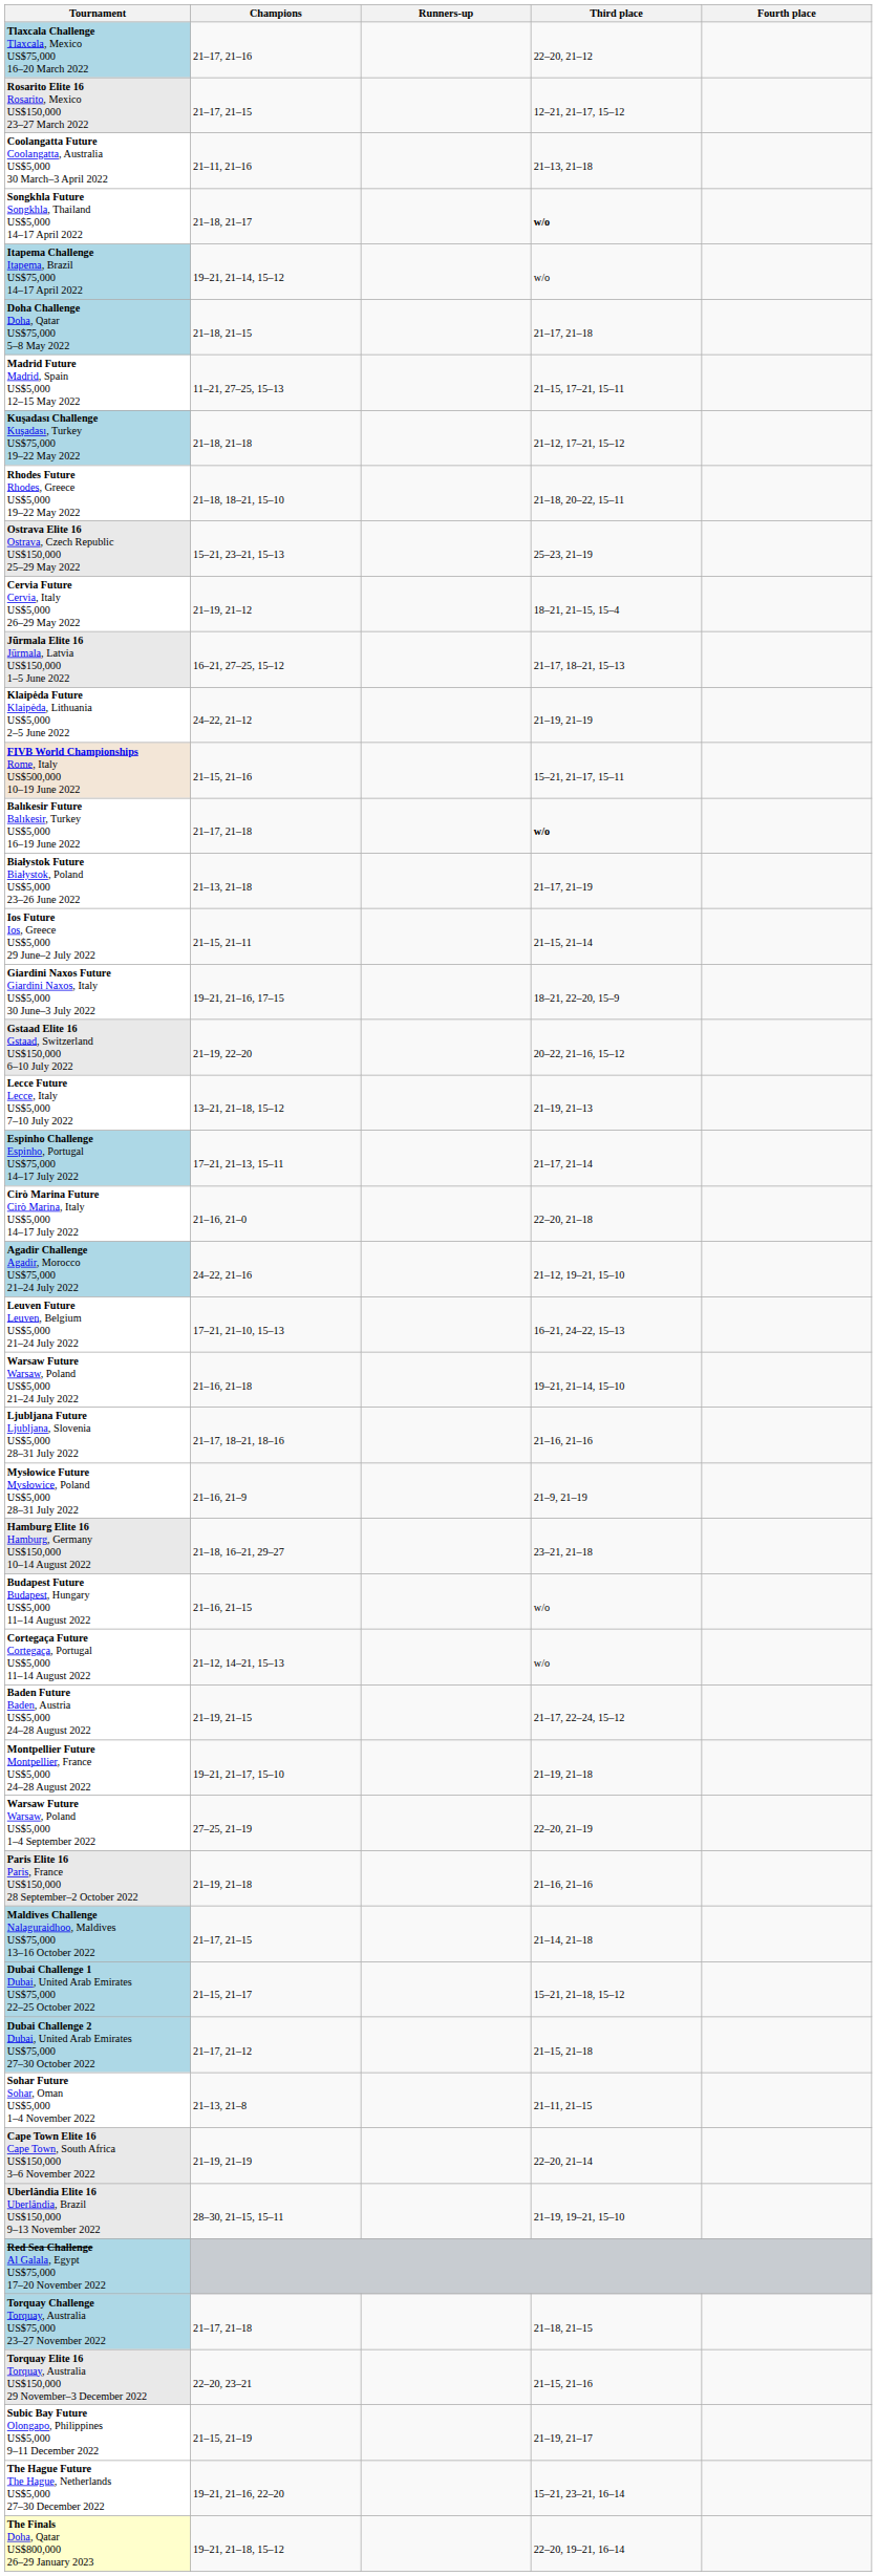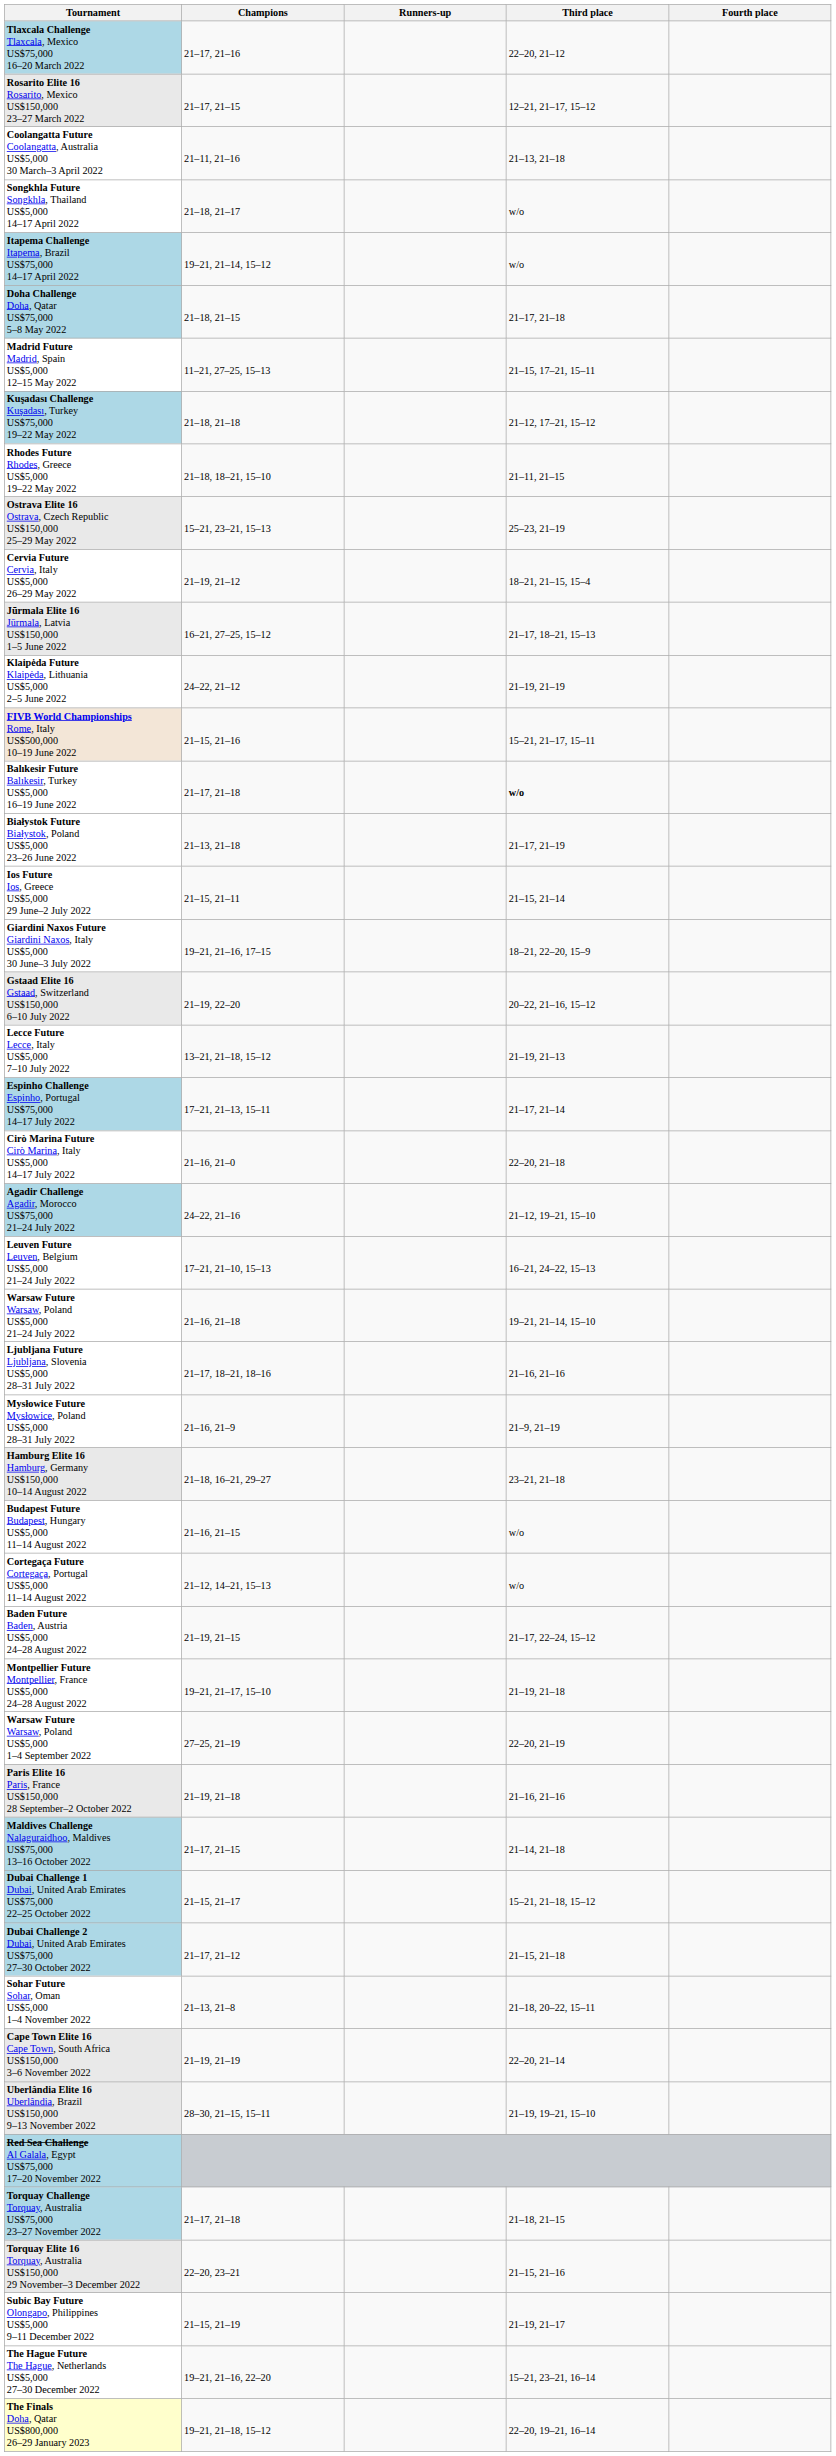 <table class="wikitable sortable nowrap" style=font-size:85%>
 <tr>
 <th width=230>Tournament</th>
 <th width=210>Champions</th>
 <th width=210>Runners-up</th>
 <th width=210>Third place</th>
 <th width=210>Fourth place</th>
 </tr>
 <tr valign=top>
 <td style="background:#ADD8E6;"><strong>Tlaxcala Challenge</strong><br><a href='#'>Tlaxcala</a>, Mexico<br>US$75,000<br>16–20 March 2022</td>
 <td><strong><br></strong><br>21–17, 21–16</td>
 <td><br></td>
 <td><br><br>22–20, 21–12</td>
 <td><br></td>
 </tr>
 <tr valign=top>
 <td style="background:#E9E9E9;"><strong>Rosarito Elite 16</strong><br><a href='#'>Rosarito</a>, Mexico<br>US$150,000<br>23–27 March 2022</td>
 <td><strong><br></strong><br>21–17, 21–15</td>
 <td><br></td>
 <td><br><br>12–21, 21–17, 15–12</td>
 <td><br></td>
 </tr>
 <tr valign=top>
 <td style="background:#ffffff;"><strong>Coolangatta Future</strong><br><a href='#'>Coolangatta</a>, Australia<br>US$5,000<br>30 March–3 April 2022</td>
 <td><strong><br></strong><br>21–11, 21–16</td>
 <td><br></td>
 <td><br><br>21–13, 21–18</td>
 <td><br></td>
 </tr>
 <tr valign=top>
 <td style="background:#ffffff;"><strong>Songkhla Future</strong><br><a href='#'>Songkhla</a>, Thailand<br>US$5,000<br>14–17 April 2022</td>
 <td><strong><br></strong><br>21–18, 21–17</td>
 <td><br></td>
-<td><strong><br><br>w/o</strong></td>
+<td><br><br>w/o</td>
 <td><br></td>
 </tr>
 <tr valign=top>
 <td style="background:#ADD8E6;"><strong>Itapema Challenge</strong><br><a href='#'>Itapema</a>, Brazil<br>US$75,000<br>14–17 April 2022</td>
 <td><strong><br></strong><br>19–21, 21–14, 15–12</td>
 <td><br></td>
 <td><br><br>w/o</td>
 <td><br></td>
 </tr>
 <tr valign=top>
 <td style="background:#ADD8E6;"><strong>Doha Challenge</strong><br><a href='#'>Doha</a>, Qatar<br>US$75,000<br>5–8 May 2022</td>
 <td><strong><br></strong><br>21–18, 21–15</td>
 <td><br></td>
 <td><br><br>21–17, 21–18</td>
 <td><br></td>
 </tr>
 <tr valign=top>
 <td style="background:#ffffff;"><strong>Madrid Future</strong><br><a href='#'>Madrid</a>, Spain<br>US$5,000<br>12–15 May 2022</td>
 <td><strong><br></strong><br>11–21, 27–25, 15–13</td>
 <td><br></td>
 <td><br><br>21–15, 17–21, 15–11</td>
 <td><br></td>
 </tr>
 <tr valign=top>
 <td style="background:#ADD8E6;"><strong>Kuşadası Challenge</strong><br><a href='#'>Kuşadası</a>, Turkey<br>US$75,000<br>19–22 May 2022</td>
 <td><strong><br></strong><br>21–18, 21–18</td>
 <td><br></td>
 <td><br><br>21–12, 17–21, 15–12</td>
 <td><br></td>
 </tr>
 <tr valign=top>
 <td style="background:#ffffff;"><strong>Rhodes Future</strong><br><a href='#'>Rhodes</a>, Greece<br>US$5,000<br>19–22 May 2022</td>
 <td><strong><br></strong><br>21–18, 18–21, 15–10</td>
 <td><br></td>
-<td><br><br>21–18, 20–22, 15–11</td>
+<td><br><br>21–11, 21–15</td>
 <td><br></td>
 </tr>
 <tr valign=top>
 <td style="background:#E9E9E9;"><strong>Ostrava Elite 16</strong><br><a href='#'>Ostrava</a>, Czech Republic<br>US$150,000<br>25–29 May 2022</td>
 <td><strong><br></strong><br>15–21, 23–21, 15–13</td>
 <td><br></td>
 <td><br><br>25–23, 21–19</td>
 <td><br></td>
 </tr>
 <tr valign=top>
 <td style="background:#ffffff;"><strong>Cervia Future</strong><br><a href='#'>Cervia</a>, Italy<br>US$5,000<br>26–29 May 2022</td>
 <td><strong><br></strong><br>21–19, 21–12</td>
 <td><br></td>
 <td><br><br>18–21, 21–15, 15–4</td>
 <td><br></td>
 </tr>
 <tr valign=top>
 <td style="background:#E9E9E9;"><strong>Jūrmala Elite 16</strong><br><a href='#'>Jūrmala</a>, Latvia<br>US$150,000<br>1–5 June 2022</td>
 <td><strong><br></strong><br>16–21, 27–25, 15–12</td>
 <td><br></td>
 <td><br><br>21–17, 18–21, 15–13</td>
 <td><br></td>
 </tr>
 <tr valign=top>
 <td style="background:#ffffff;"><strong>Klaipėda Future</strong><br><a href='#'>Klaipėda</a>, Lithuania<br>US$5,000<br>2–5 June 2022</td>
 <td><strong><br></strong><br>24–22, 21–12</td>
 <td><br></td>
 <td><br><br>21–19, 21–19</td>
 <td><br></td>
 </tr>
 <tr valign=top>
 <td style="background:#F3E6D7;"><strong><a href='#'>FIVB World Championships</a></strong><br><a href='#'>Rome</a>, Italy<br>US$500,000<br>10–19 June 2022</td>
 <td><strong><br></strong><br>21–15, 21–16</td>
 <td><br></td>
 <td><br><br>15–21, 21–17, 15–11</td>
 <td><br></td>
 </tr>
 <tr valign=top>
 <td style="background:#ffffff;"><strong>Balıkesir Future</strong><br><a href='#'>Balıkesir</a>, Turkey<br>US$5,000<br>16–19 June 2022</td>
 <td><strong><br></strong><br>21–17, 21–18</td>
 <td><br></td>
 <td><strong><br><br>w/o</strong></td>
 <td><br></td>
 </tr>
 <tr valign=top>
 <td style="background:#ffffff;"><strong>Białystok Future</strong><br><a href='#'>Białystok</a>, Poland<br>US$5,000<br>23–26 June 2022</td>
 <td><strong><br></strong><br>21–13, 21–18</td>
 <td><br></td>
 <td><br><br>21–17, 21–19</td>
 <td><br></td>
 </tr>
 <tr valign=top>
 <td style="background:#ffffff;"><strong>Ios Future</strong><br><a href='#'>Ios</a>, Greece<br>US$5,000<br>29 June–2 July 2022</td>
 <td><strong><br></strong><br>21–15, 21–11</td>
 <td><br></td>
 <td><br><br>21–15, 21–14</td>
 <td><br></td>
 </tr>
 <tr valign=top>
 <td style="background:#ffffff;"><strong>Giardini Naxos Future</strong><br><a href='#'>Giardini Naxos</a>, Italy<br>US$5,000<br>30 June–3 July 2022</td>
 <td><strong><br></strong><br>19–21, 21–16, 17–15</td>
 <td><br></td>
 <td><br><br>18–21, 22–20, 15–9</td>
 <td><br></td>
 </tr>
 <tr valign=top>
 <td style="background:#E9E9E9;"><strong>Gstaad Elite 16</strong><br><a href='#'>Gstaad</a>, Switzerland<br>US$150,000<br>6–10 July 2022</td>
 <td><strong><br></strong><br>21–19, 22–20</td>
 <td><br></td>
 <td><br><br>20–22, 21–16, 15–12</td>
 <td><br></td>
 </tr>
 <tr valign=top>
 <td style="background:#ffffff;"><strong>Lecce Future</strong><br><a href='#'>Lecce</a>, Italy<br>US$5,000<br>7–10 July 2022</td>
 <td><strong><br></strong><br>13–21, 21–18, 15–12</td>
 <td><br></td>
 <td><br><br>21–19, 21–13</td>
 <td><br></td>
 </tr>
 <tr valign=top>
 <td style="background:#ADD8E6;"><strong>Espinho Challenge</strong><br><a href='#'>Espinho</a>, Portugal<br>US$75,000<br>14–17 July 2022</td>
 <td><strong><br></strong><br>17–21, 21–13, 15–11</td>
 <td><br></td>
 <td><br><br>21–17, 21–14</td>
 <td><br></td>
 </tr>
 <tr valign=top>
 <td style="background:#ffffff;"><strong>Cirò Marina Future</strong><br><a href='#'>Cirò Marina</a>, Italy<br>US$5,000<br>14–17 July 2022</td>
 <td><strong><br></strong><br>21–16, 21–0</td>
 <td><br></td>
 <td><br><br>22–20, 21–18</td>
 <td><br></td>
 </tr>
 <tr valign=top>
 <td style="background:#ADD8E6;"><strong>Agadir Challenge</strong><br><a href='#'>Agadir</a>, Morocco<br>US$75,000<br>21–24 July 2022</td>
 <td><strong><br></strong><br>24–22, 21–16</td>
 <td><br></td>
 <td><br><br>21–12, 19–21, 15–10</td>
 <td><br></td>
 </tr>
 <tr valign=top>
 <td style="background:#ffffff;"><strong>Leuven Future</strong><br><a href='#'>Leuven</a>, Belgium<br>US$5,000<br>21–24 July 2022</td>
 <td><strong><br></strong><br>17–21, 21–10, 15–13</td>
 <td><br></td>
 <td><br><br>16–21, 24–22, 15–13</td>
 <td><br></td>
 </tr>
 <tr valign=top>
 <td style="background:#ffffff;"><strong>Warsaw Future</strong><br><a href='#'>Warsaw</a>, Poland<br>US$5,000<br>21–24 July 2022</td>
 <td><strong><br></strong><br>21–16, 21–18</td>
 <td><br></td>
 <td><br><br>19–21, 21–14, 15–10</td>
 <td><br></td>
 </tr>
 <tr valign=top>
 <td style="background:#ffffff;"><strong>Ljubljana Future</strong><br><a href='#'>Ljubljana</a>, Slovenia<br>US$5,000<br>28–31 July 2022</td>
 <td><strong><br></strong><br>21–17, 18–21, 18–16</td>
 <td><br></td>
 <td><br><br>21–16, 21–16</td>
 <td><br></td>
 </tr>
 <tr valign=top>
 <td style="background:#ffffff;"><strong>Mysłowice Future</strong><br><a href='#'>Mysłowice</a>, Poland<br>US$5,000<br>28–31 July 2022</td>
 <td><strong><br></strong><br>21–16, 21–9</td>
 <td><br></td>
 <td><br><br>21–9, 21–19</td>
 <td><br></td>
 </tr>
 <tr valign=top>
 <td style="background:#E9E9E9;"><strong>Hamburg Elite 16</strong><br><a href='#'>Hamburg</a>, Germany<br>US$150,000<br>10–14 August 2022</td>
 <td><strong><br></strong><br>21–18, 16–21, 29–27</td>
 <td><br></td>
 <td><br><br>23–21, 21–18</td>
 <td><br></td>
 </tr>
 <tr valign=top>
 <td style="background:#ffffff;"><strong>Budapest Future</strong><br><a href='#'>Budapest</a>, Hungary<br>US$5,000<br>11–14 August 2022</td>
 <td><strong><br></strong><br>21–16, 21–15</td>
 <td><br></td>
 <td><br><br>w/o</td>
 <td><br></td>
 </tr>
 <tr valign=top>
 <td style="background:#ffffff;"><strong>Cortegaça Future</strong><br><a href='#'>Cortegaça</a>, Portugal<br>US$5,000<br>11–14 August 2022</td>
 <td><strong><br></strong><br>21–12, 14–21, 15–13</td>
 <td><br></td>
 <td><br><br>w/o</td>
 <td><br></td>
 </tr>
 <tr valign=top>
 <td style="background:#ffffff;"><strong>Baden Future</strong><br><a href='#'>Baden</a>, Austria<br>US$5,000<br>24–28 August 2022</td>
 <td><strong><br></strong><br>21–19, 21–15</td>
 <td><br></td>
 <td><br><br>21–17, 22–24, 15–12</td>
 <td><br></td>
 </tr>
 <tr valign=top>
 <td style="background:#ffffff;"><strong>Montpellier Future</strong><br><a href='#'>Montpellier</a>, France<br>US$5,000<br>24–28 August 2022</td>
 <td><strong><br></strong><br>19–21, 21–17, 15–10</td>
 <td><br></td>
 <td><br><br>21–19, 21–18</td>
 <td><br></td>
 </tr>
 <tr valign=top>
 <td style="background:#ffffff;"><strong>Warsaw Future</strong><br><a href='#'>Warsaw</a>, Poland<br>US$5,000<br>1–4 September 2022</td>
 <td><strong><br></strong><br>27–25, 21–19</td>
 <td><br></td>
 <td><br><br>22–20, 21–19</td>
 <td><br></td>
 </tr>
 <tr valign=top>
 <td style="background:#E9E9E9;"><strong>Paris Elite 16</strong><br><a href='#'>Paris</a>, France<br>US$150,000<br>28 September–2 October 2022</td>
 <td><strong><br></strong><br>21–19, 21–18</td>
 <td><br></td>
 <td><br><br>21–16, 21–16</td>
 <td><br></td>
 </tr>
 <tr valign=top>
 <td style="background:#ADD8E6;"><strong>Maldives Challenge</strong><br><a href='#'>Nalaguraidhoo</a>, Maldives<br>US$75,000<br>13–16 October 2022</td>
 <td><strong><br></strong><br>21–17, 21–15</td>
 <td><br></td>
 <td><br><br>21–14, 21–18</td>
 <td><br></td>
 </tr>
 <tr valign=top>
 <td style="background:#ADD8E6;"><strong>Dubai Challenge 1</strong><br><a href='#'>Dubai</a>, United Arab Emirates<br>US$75,000<br>22–25 October 2022</td>
 <td><strong><br></strong><br>21–15, 21–17</td>
 <td><br></td>
 <td><br><br>15–21, 21–18, 15–12</td>
 <td><br></td>
 </tr>
 <tr valign=top>
 <td style="background:#ADD8E6;"><strong>Dubai Challenge 2</strong><br><a href='#'>Dubai</a>, United Arab Emirates<br>US$75,000<br>27–30 October 2022</td>
 <td><strong><br></strong><br>21–17, 21–12</td>
 <td><br></td>
 <td><br><br>21–15, 21–18</td>
 <td><br></td>
 </tr>
 <tr valign=top>
 <td style="background:#ffffff;"><strong>Sohar Future</strong><br><a href='#'>Sohar</a>, Oman<br>US$5,000<br>1–4 November 2022</td>
 <td><strong><br></strong><br>21–13, 21–8</td>
 <td><br></td>
-<td><br><br>21–11, 21–15</td>
+<td><br><br>21–18, 20–22, 15–11</td>
 <td><br></td>
 </tr>
 <tr valign=top>
 <td style="background:#E9E9E9;"><strong>Cape Town Elite 16</strong><br><a href='#'>Cape Town</a>, South Africa<br>US$150,000<br>3–6 November 2022</td>
 <td><strong><br></strong><br>21–19, 21–19</td>
 <td><br></td>
 <td><br><br>22–20, 21–14</td>
 <td><br></td>
 </tr>
 <tr valign=top>
 <td style="background:#E9E9E9;"><strong>Uberlândia Elite 16</strong><br><a href='#'>Uberlândia</a>, Brazil<br>US$150,000<br>9–13 November 2022</td>
 <td><strong><br></strong><br>28–30, 21–15, 15–11</td>
 <td><br></td>
 <td><br><br>21–19, 19–21, 15–10</td>
 <td><br></td>
 </tr>
 <tr valign=top>
 <td style="background:#ADD8E6;"><s><strong>Red Sea Challenge</strong></s><br><a href='#'>Al Galala</a>, Egypt<br>US$75,000<br>17–20 November 2022</td>
 <td rowspan=1 colspan=4 style="background:#c8ccd1"></td>
 </tr>
 <tr valign=top>
 <td style="background:#ADD8E6;"><strong>Torquay Challenge</strong><br><a href='#'>Torquay</a>, Australia<br>US$75,000<br>23–27 November 2022</td>
 <td><strong><br></strong><br>21–17, 21–18</td>
 <td><br></td>
 <td><br><br>21–18, 21–15</td>
 <td><br></td>
 </tr>
 <tr valign=top>
 <td style="background:#E9E9E9;"><strong>Torquay Elite 16</strong><br><a href='#'>Torquay</a>, Australia<br>US$150,000<br>29 November–3 December 2022</td>
 <td><strong><br></strong><br>22–20, 23–21</td>
 <td><br></td>
 <td><br><br>21–15, 21–16</td>
 <td><br></td>
 </tr>
 <tr valign=top>
 <td style="background:#ffffff;"><strong>Subic Bay Future</strong><br><a href='#'>Olongapo</a>, Philippines<br>US$5,000<br>9–11 December 2022</td>
 <td><strong><br></strong><br>21–15, 21–19</td>
 <td><br></td>
 <td><br><br>21–19, 21–17</td>
 <td><br></td>
 </tr>
 <tr valign=top>
 <td style="background:#ffffff;"><strong>The Hague Future</strong><br><a href='#'>The Hague</a>, Netherlands<br>US$5,000<br>27–30 December 2022</td>
 <td><strong><br></strong><br>19–21, 21–16, 22–20</td>
 <td><br></td>
 <td><br><br>15–21, 23–21, 16–14</td>
 <td><br></td>
 </tr>
 <tr valign=top>
 <td style="background:#ffffcc;"><strong>The Finals</strong><br><a href='#'>Doha</a>, Qatar<br>US$800,000<br>26–29 January 2023</td>
 <td><strong><br></strong><br>19–21, 21–18, 15–12</td>
 <td><br></td>
 <td><br><br>22–20, 19–21, 16–14</td>
 <td><br></td>
 </tr>
 </table>
